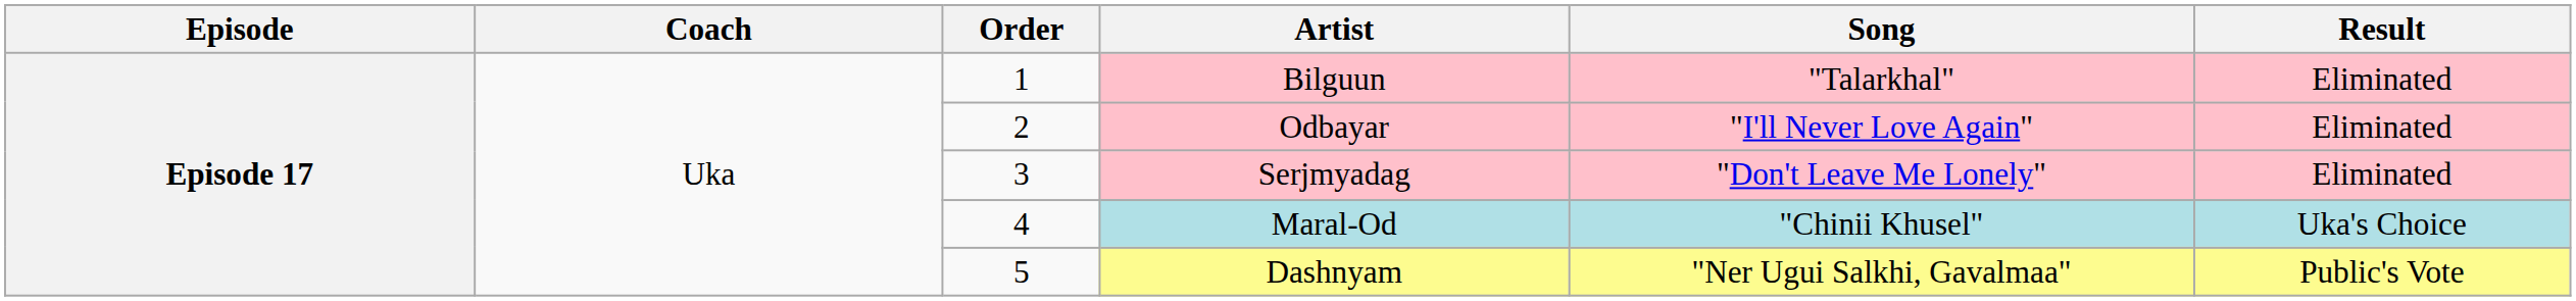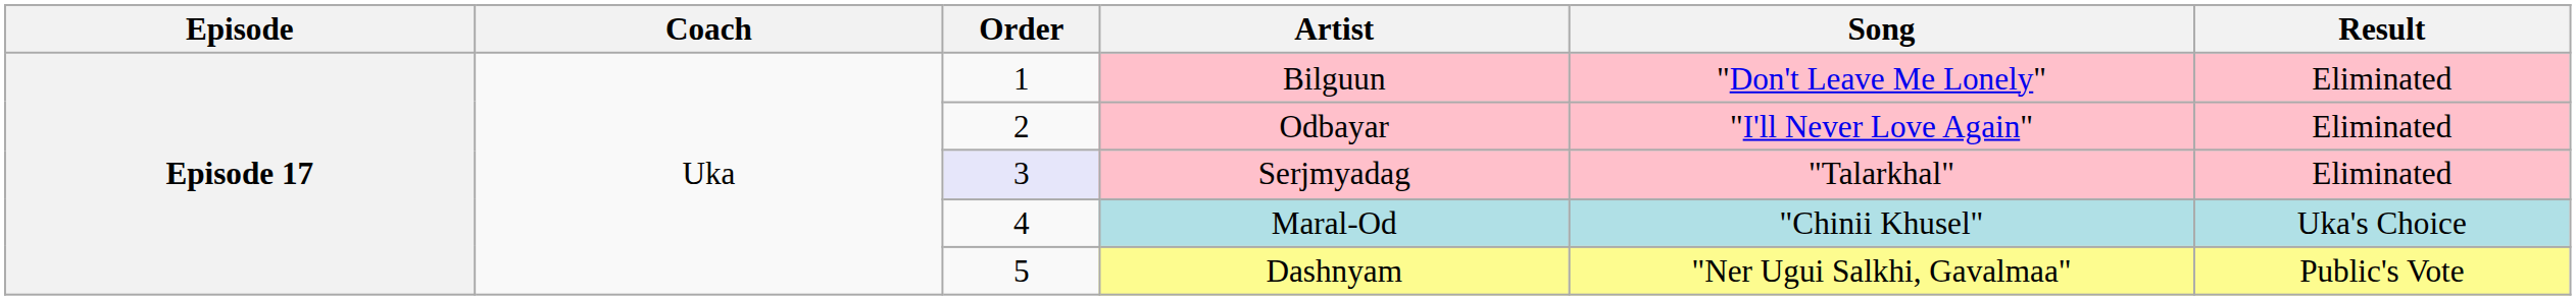 <table class="wikitable" style="text-align:center; line-height:17px; width:65%;">
 <tr>
 <th width="15%">Episode</th>
 <th width="15%">Coach</th>
 <th width="05%">Order</th>
 <th width="15%">Artist</th>
 <th width="20%">Song</th>
 <th width="12%">Result</th>
 </tr>
 <tr>
 <th rowspan="5">Episode 17<br><small></small></th>
 <td rowspan="5">Uka</td>
 <td>1</td>
 <td style="background:pink;">Bilguun</td>
-<td style="background:pink;">"Talarkhal"</td>
+<td style="background:pink;">"<a href='#'>Don't Leave Me Lonely</a>"</td>
 <td style="background:pink;">Eliminated</td>
 </tr>
 <tr>
 <td>2</td>
 <td style="background:pink;">Odbayar</td>
 <td style="background:pink;">"<a href='#'>I'll Never Love Again</a>"</td>
 <td style="background:pink;">Eliminated</td>
 </tr>
 <tr>
-<td>3</td>
+<td style="background: lavender;">3</td>
 <td style="background:pink;">Serjmyadag</td>
-<td style="background:pink;">"<a href='#'>Don't Leave Me Lonely</a>"</td>
+<td style="background:pink;">"Talarkhal"</td>
 <td style="background:pink;">Eliminated</td>
 </tr>
 <tr>
 <td>4</td>
 <td style="background:#B0E0E6;">Maral-Od</td>
 <td style="background:#B0E0E6;">"Chinii Khusel"</td>
 <td style="background:#B0E0E6;">Uka's Choice</td>
 </tr>
 <tr>
 <td>5</td>
 <td style="background:#fdfc8f;">Dashnyam</td>
 <td style="background:#fdfc8f;">"Ner Ugui Salkhi, Gavalmaa"</td>
 <td style="background:#fdfc8f;">Public's Vote</td>
 </tr>
 </table>
